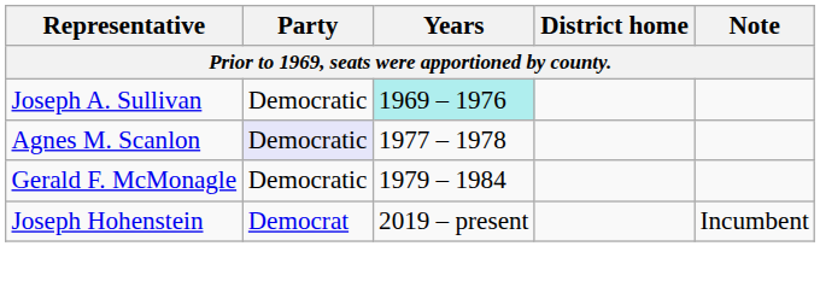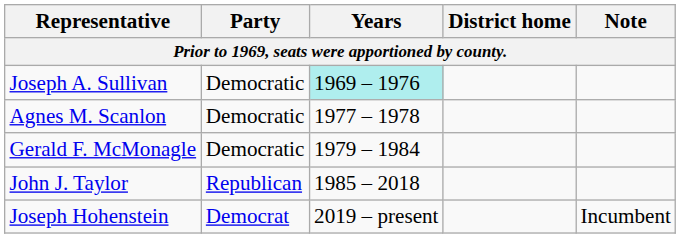 <table class=wikitable>
 <tr valign=bottom>
 <th>Representative</th>
 <th>Party</th>
 <th>Years</th>
 <th>District home</th>
 <th>Note</th>
 </tr>
 <tr>
 <th colspan=5 style="font-size: 80%;"><em>Prior to 1969, seats were apportioned by county.</em></th>
 </tr>
 <tr>
 <td><a href='#'>Joseph A. Sullivan</a></td>
 <td>Democratic</td>
 <td style="background: paleturquoise;">1969 – 1976</td>
 <td></td>
 <td></td>
 </tr>
 <tr>
 <td><a href='#'>Agnes M. Scanlon</a></td>
-<td style="background: lavender;">Democratic</td>
+<td>Democratic</td>
 <td>1977 – 1978</td>
 <td></td>
 <td></td>
 </tr>
 <tr>
 <td><a href='#'>Gerald F. McMonagle</a></td>
 <td>Democratic</td>
 <td>1979 – 1984</td>
 <td></td>
 <td></td>
 </tr>
 <tr>
+<td><a href='#'>John J. Taylor</a></td>
+<td><a href='#'>Republican</a></td>
+<td>1985 – 2018</td>
+<td></td>
+<td></td>
+</tr>
+<tr>
 <td><a href='#'>Joseph Hohenstein</a></td>
 <td><a href='#'>Democrat</a></td>
 <td>2019 – present</td>
 <td></td>
 <td>Incumbent</td>
 </tr>
 </table>
